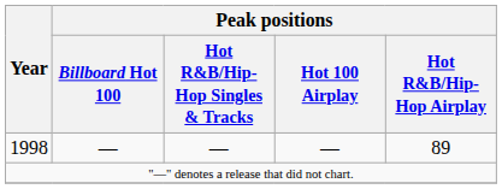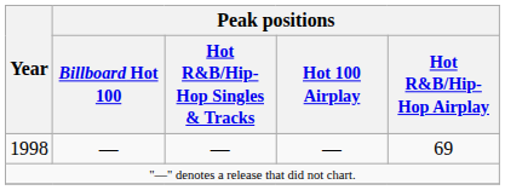 <table class="wikitable">
 <tr>
 <th rowspan="2">Year</th>
 <th colspan="11">Peak positions</th>
 </tr>
 <tr>
 <th style="width:6em;font-size:90%;line-height:1.3"><a href='#'><em>Billboard</em> Hot 100</a></th>
 <th style="width:6em;font-size:90%;line-height:1.3"><a href='#'>Hot R&B/Hip-Hop Singles & Tracks</a></th>
 <th style="width:6em;font-size:90%;line-height:1.3"><a href='#'>Hot 100 Airplay</a></th>
 <th style="width:6em;font-size:90%;line-height:1.3"><a href='#'>Hot R&B/Hip-Hop Airplay</a></th>
 </tr>
 <tr>
 <td>1998</td>
 <td align="center">—</td>
 <td align="center">—</td>
 <td align="center">—</td>
-<td align="center">89</td>
+<td align="center">69</td>
 </tr>
 <tr>
 <td align="center" colspan="7" style="font-size: 8pt">"—" denotes a release that did not chart.</td>
 </tr>
 <tr>
 </tr>
 </table>
